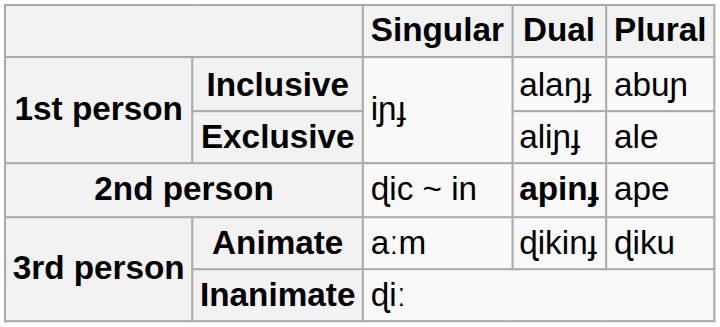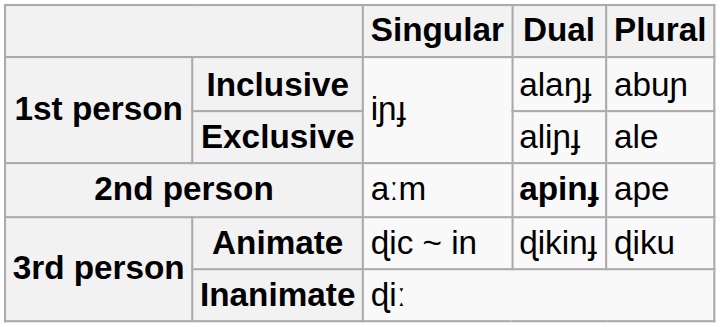 <table class="wikitable">
 <tr>
 <th colspan="2"> </th>
 <th>Singular</th>
 <th>Dual</th>
 <th>Plural</th>
 </tr>
 <tr>
 <th rowspan="2">1st person</th>
 <th>Inclusive</th>
 <td rowspan="2">iɲɟ</td>
 <td>alaŋɟ</td>
 <td>abuɲ</td>
 </tr>
 <tr>
 <th>Exclusive</th>
 <td>aliɲɟ</td>
 <td>ale</td>
 </tr>
 <tr>
 <th colspan="2">2nd person</th>
-<td>ɖic ~ in</td>
+<td>aːm</td>
 <td><strong>apinɟ</strong></td>
 <td>ape</td>
 </tr>
 <tr>
 <th rowspan="2">3rd person</th>
 <th>Animate</th>
-<td>aːm</td>
+<td>ɖic ~ in</td>
 <td>ɖikinɟ</td>
 <td>ɖiku</td>
 </tr>
 <tr>
 <th>Inanimate</th>
 <td colspan="3">ɖiː</td>
 </tr>
 </table>
